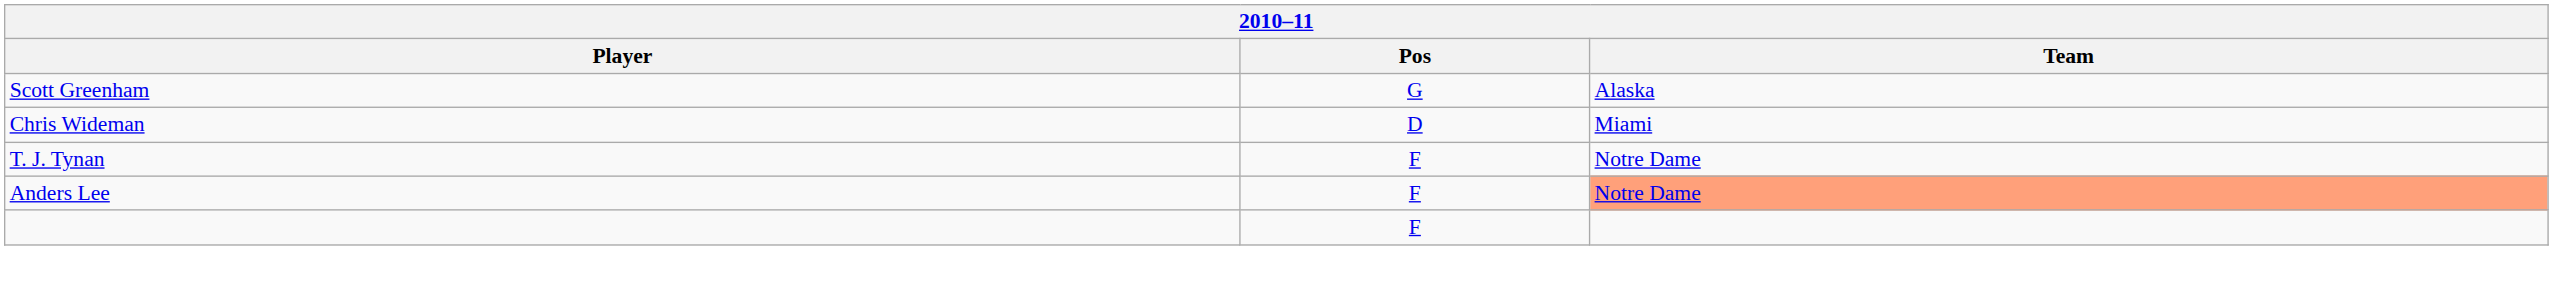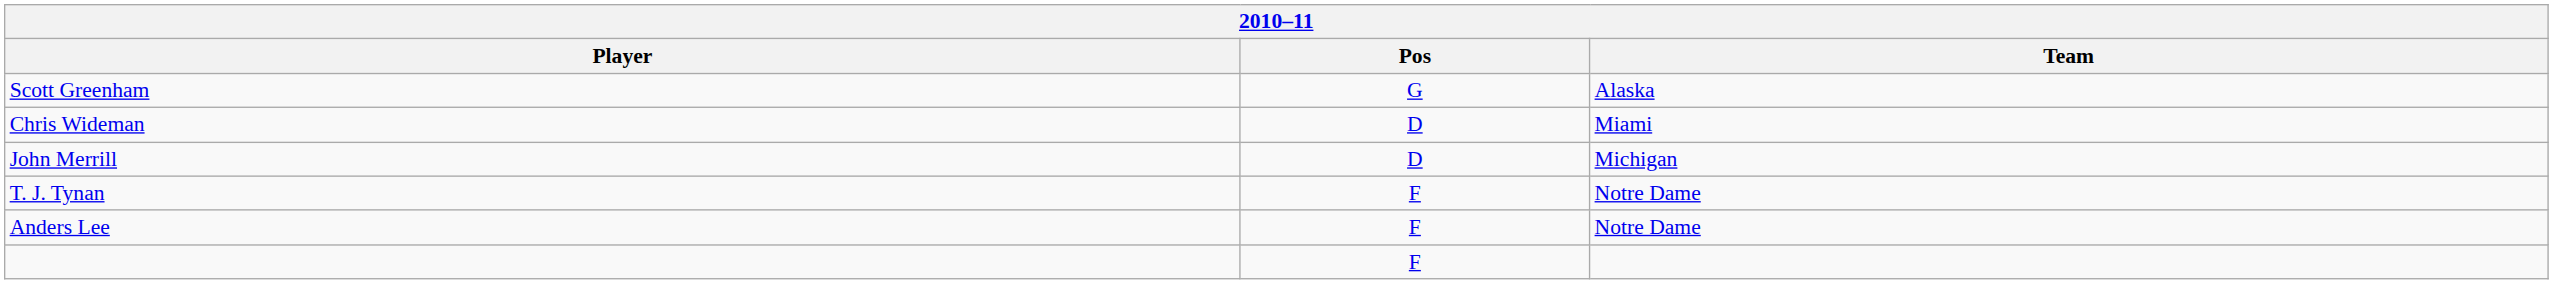 <table class="wikitable" width=95%>
 <tr>
 <th colspan=3><a href='#'>2010–11</a></th>
 </tr>
 <tr>
 <th>Player</th>
 <th>Pos</th>
 <th>Team</th>
 </tr>
 <tr>
 <td><a href='#'>Scott Greenham</a></td>
 <td style="text-align:center;"><a href='#'>G</a></td>
 <td><a href='#'>Alaska</a></td>
 </tr>
 <tr>
 <td><a href='#'>Chris Wideman</a></td>
 <td style="text-align:center;"><a href='#'>D</a></td>
 <td><a href='#'>Miami</a></td>
 </tr>
 <tr>
+<td><a href='#'>John Merrill</a></td>
+<td style="text-align:center;"><a href='#'>D</a></td>
+<td><a href='#'>Michigan</a></td>
+</tr>
+<tr>
 <td><a href='#'>T. J. Tynan</a></td>
 <td style="text-align:center;"><a href='#'>F</a></td>
 <td><a href='#'>Notre Dame</a></td>
 </tr>
 <tr>
 <td><a href='#'>Anders Lee</a></td>
 <td style="text-align:center;"><a href='#'>F</a></td>
-<td style="background: lightsalmon;"><a href='#'>Notre Dame</a></td>
+<td><a href='#'>Notre Dame</a></td>
 </tr>
 <tr>
 <td></td>
 <td style="text-align:center;"><a href='#'>F</a></td>
 <td></td>
 </tr>
 </table>
